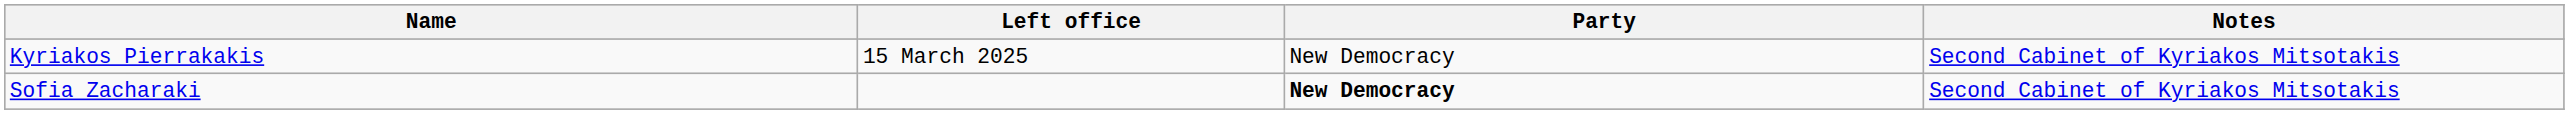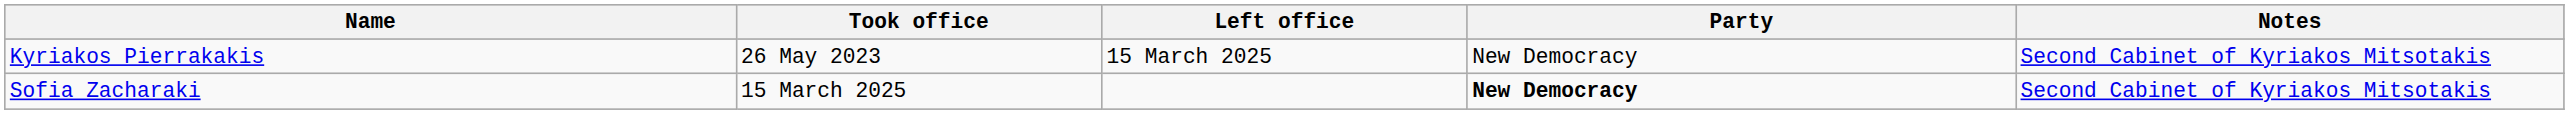 <table class="wikitable">
 <tr>
 <th width="20%">Name</th>
+<th width="10%">Took office</th>
 <th width="10%">Left office</th>
 <th width="15%">Party</th>
 <th width="15%">Notes</th>
 </tr>
 <tr>
 <td><a href='#'>Kyriakos Pierrakakis</a></td>
+<td>26 May 2023</td>
 <td>15 March 2025</td>
 <td>New Democracy</td>
 <td><a href='#'>Second Cabinet of Kyriakos Mitsotakis</a></td>
 </tr>
 <tr>
 <td><a href='#'>Sofia Zacharaki</a></td>
+<td>15 March 2025</td>
 <td></td>
 <td><strong>New Democracy</strong></td>
 <td><a href='#'>Second Cabinet of Kyriakos Mitsotakis</a></td>
 </tr>
 </table>
